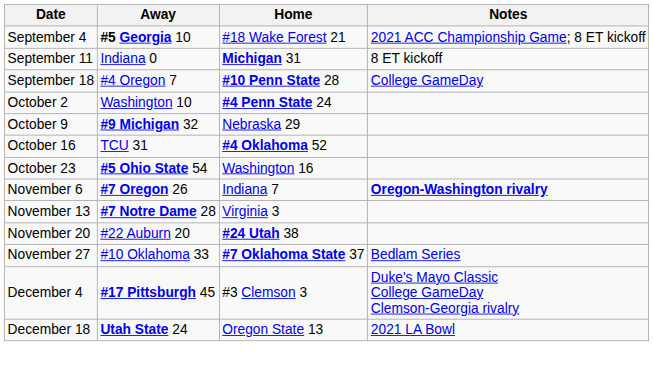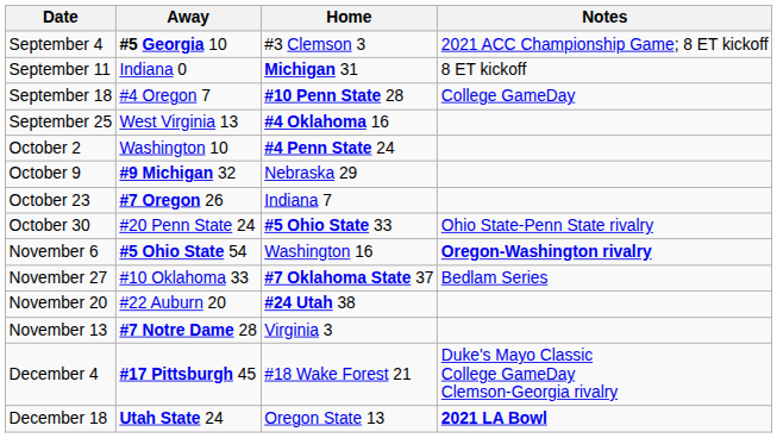 <table class="wikitable sortable">
 <tr>
 <th>Date</th>
 <th>Away</th>
 <th>Home</th>
 <th>Notes</th>
 </tr>
 <tr>
 <td>September 4</td>
 <td><strong>#5 <a href='#'>Georgia</a></strong> 10</td>
-<td><a href='#'>#18 Wake Forest</a> 21</td>
+<td>#3 <a href='#'>Clemson</a> 3</td>
 <td><a href='#'>2021 ACC Championship Game</a>; 8 ET kickoff</td>
 </tr>
 <tr>
 <td>September 11</td>
 <td><a href='#'>Indiana</a> 0</td>
 <td><strong><a href='#'>Michigan</a></strong> 31</td>
 <td>8 ET kickoff</td>
 </tr>
 <tr>
 <td>September 18</td>
 <td><a href='#'>#4 Oregon</a> 7</td>
 <td><strong><a href='#'>#10 Penn State</a></strong> 28</td>
 <td><a href='#'>College GameDay</a></td>
 </tr>
 <tr>
+<td>September 25</td>
+<td><a href='#'>West Virginia</a> 13</td>
+<td><strong><a href='#'>#4 Oklahoma</a></strong> 16</td>
+<td></td>
+</tr>
+<tr>
 <td>October 2</td>
 <td><a href='#'>Washington</a> 10</td>
 <td><strong><a href='#'>#4 Penn State</a></strong> 24</td>
 <td></td>
 </tr>
 <tr>
 <td>October 9</td>
 <td><strong><a href='#'>#9 Michigan</a></strong> 32</td>
 <td><a href='#'>Nebraska</a> 29</td>
 <td></td>
 </tr>
 <tr>
-<td>October 16</td>
-<td><a href='#'>TCU</a> 31</td>
-<td><strong><a href='#'>#4 Oklahoma</a></strong> 52</td>
+<td>October 23</td>
+<td><strong><a href='#'>#7 Oregon</a></strong> 26</td>
+<td><a href='#'>Indiana</a> 7</td>
 <td></td>
 </tr>
 <tr>
-<td>October 23</td>
-<td><strong><a href='#'>#5 Ohio State</a></strong> 54</td>
-<td><a href='#'>Washington</a> 16</td>
-<td></td>
+<td>October 30</td>
+<td><a href='#'>#20 Penn State</a> 24</td>
+<td><strong><a href='#'>#5 Ohio State</a></strong> 33</td>
+<td><a href='#'>Ohio State-Penn State rivalry</a></td>
 </tr>
 <tr>
 <td>November 6</td>
-<td><strong><a href='#'>#7 Oregon</a></strong> 26</td>
-<td><a href='#'>Indiana</a> 7</td>
+<td><strong><a href='#'>#5 Ohio State</a></strong> 54</td>
+<td><a href='#'>Washington</a> 16</td>
 <td><strong><a href='#'>Oregon-Washington rivalry</a></strong></td>
+</tr>
+<tr>
+<td>November 27</td>
+<td><a href='#'>#10 Oklahoma</a> 33</td>
+<td><strong><a href='#'>#7 Oklahoma State</a></strong> 37</td>
+<td><a href='#'>Bedlam Series</a></td>
+</tr>
+<tr>
+<td>November 20</td>
+<td><a href='#'>#22 Auburn</a> 20</td>
+<td><strong><a href='#'>#24 Utah</a></strong> 38</td>
+<td></td>
 </tr>
 <tr>
 <td>November 13</td>
 <td><strong><a href='#'>#7 Notre Dame</a></strong> 28</td>
 <td><a href='#'>Virginia</a> 3</td>
 <td></td>
 </tr>
 <tr>
-<td>November 20</td>
-<td><a href='#'>#22 Auburn</a> 20</td>
-<td><strong><a href='#'>#24 Utah</a></strong> 38</td>
-<td></td>
-</tr>
-<tr>
-<td>November 27</td>
-<td><a href='#'>#10 Oklahoma</a> 33</td>
-<td><strong><a href='#'>#7 Oklahoma State</a></strong> 37</td>
-<td><a href='#'>Bedlam Series</a></td>
-</tr>
-<tr>
 <td>December 4</td>
 <td><strong><a href='#'>#17 Pittsburgh</a></strong> 45</td>
-<td>#3 <a href='#'>Clemson</a> 3</td>
+<td><a href='#'>#18 Wake Forest</a> 21</td>
 <td><a href='#'>Duke's Mayo Classic</a><br><a href='#'>College GameDay</a><br><a href='#'>Clemson-Georgia rivalry</a></td>
 </tr>
 <tr>
 <td>December 18</td>
 <td><strong><a href='#'>Utah State</a></strong> 24</td>
 <td><a href='#'>Oregon State</a> 13</td>
-<td><a href='#'>2021 LA Bowl</a></td>
+<td><strong><a href='#'>2021 LA Bowl</a></strong></td>
 </tr>
 </table>
